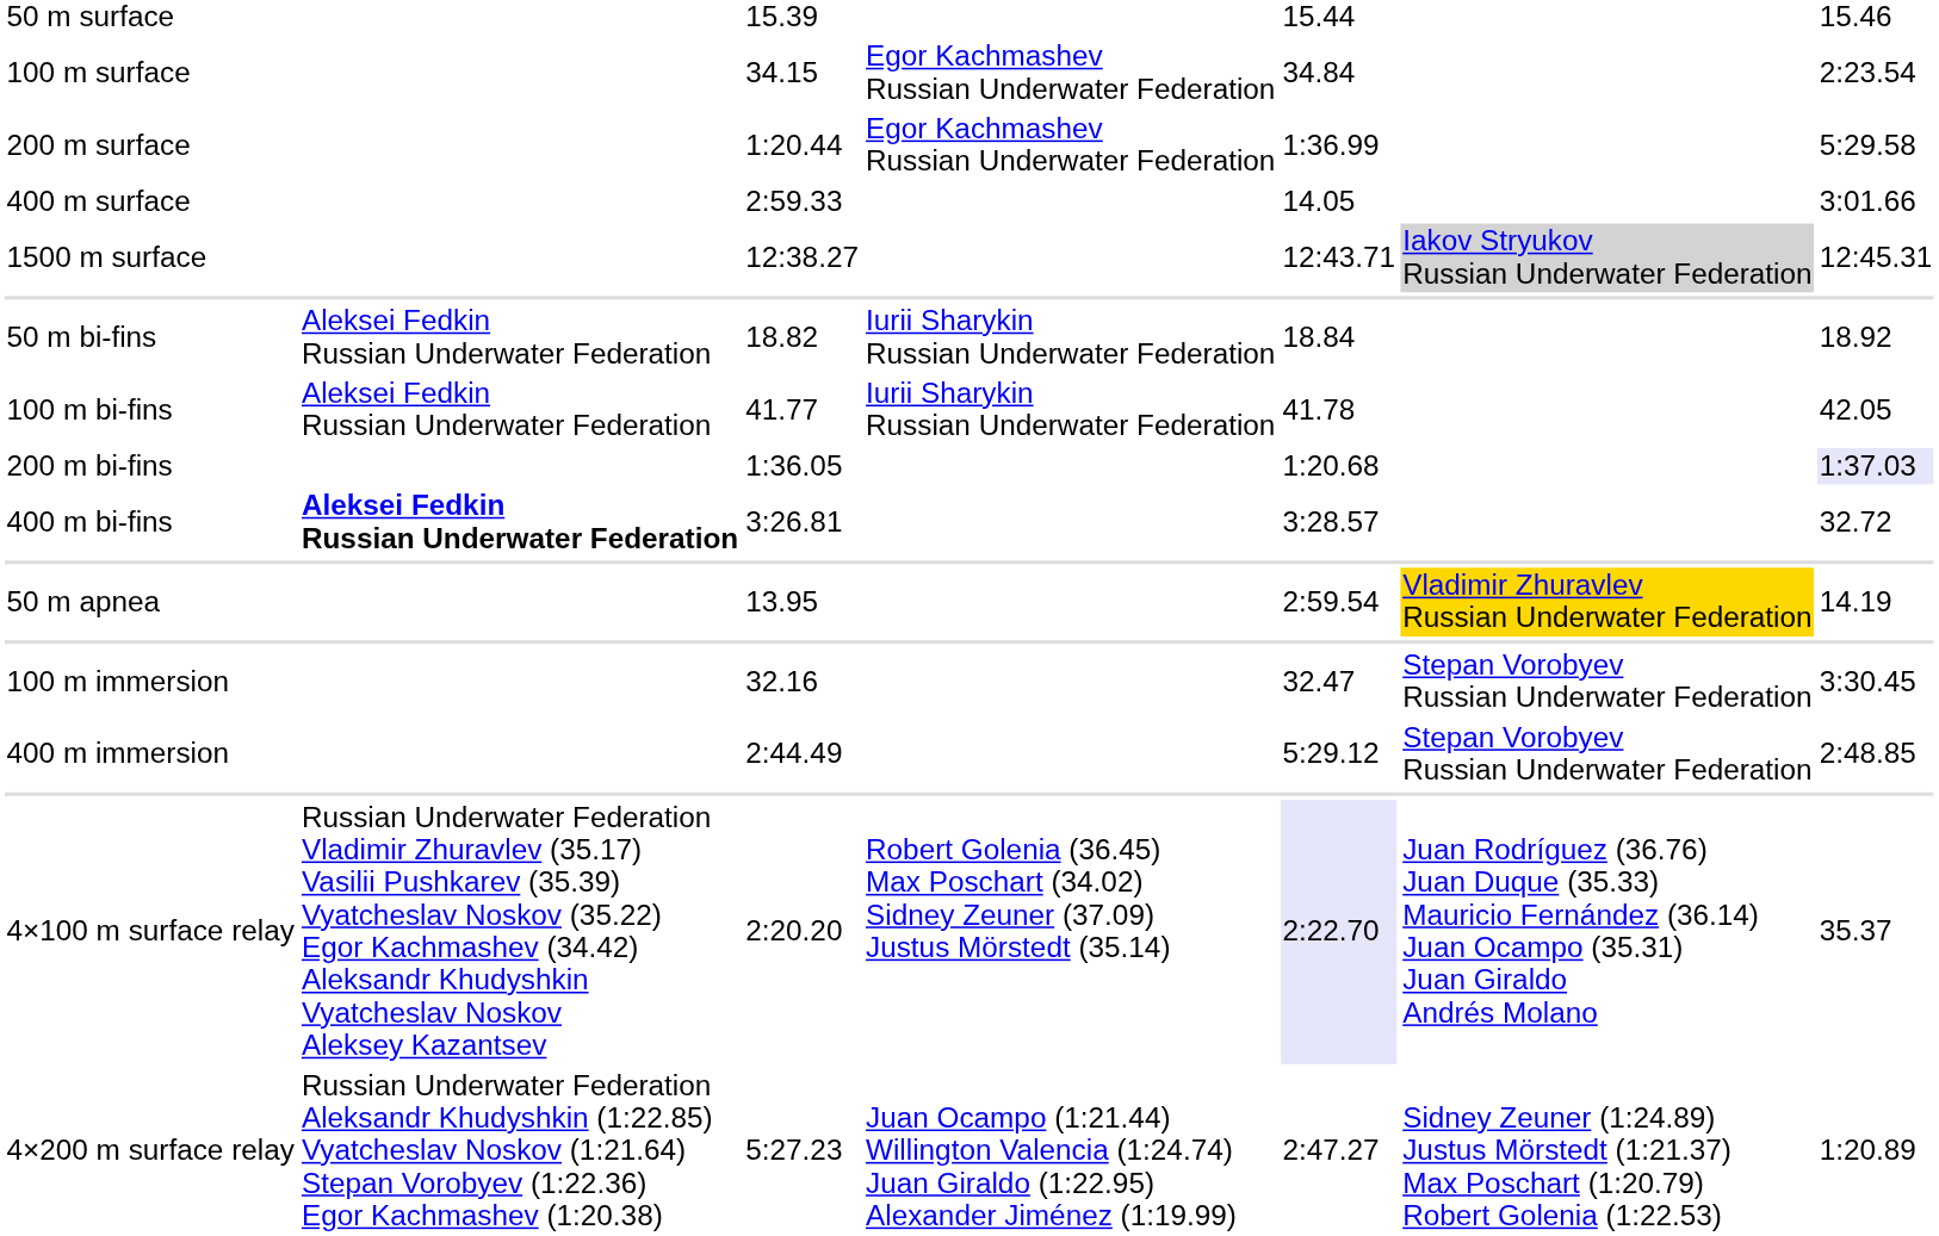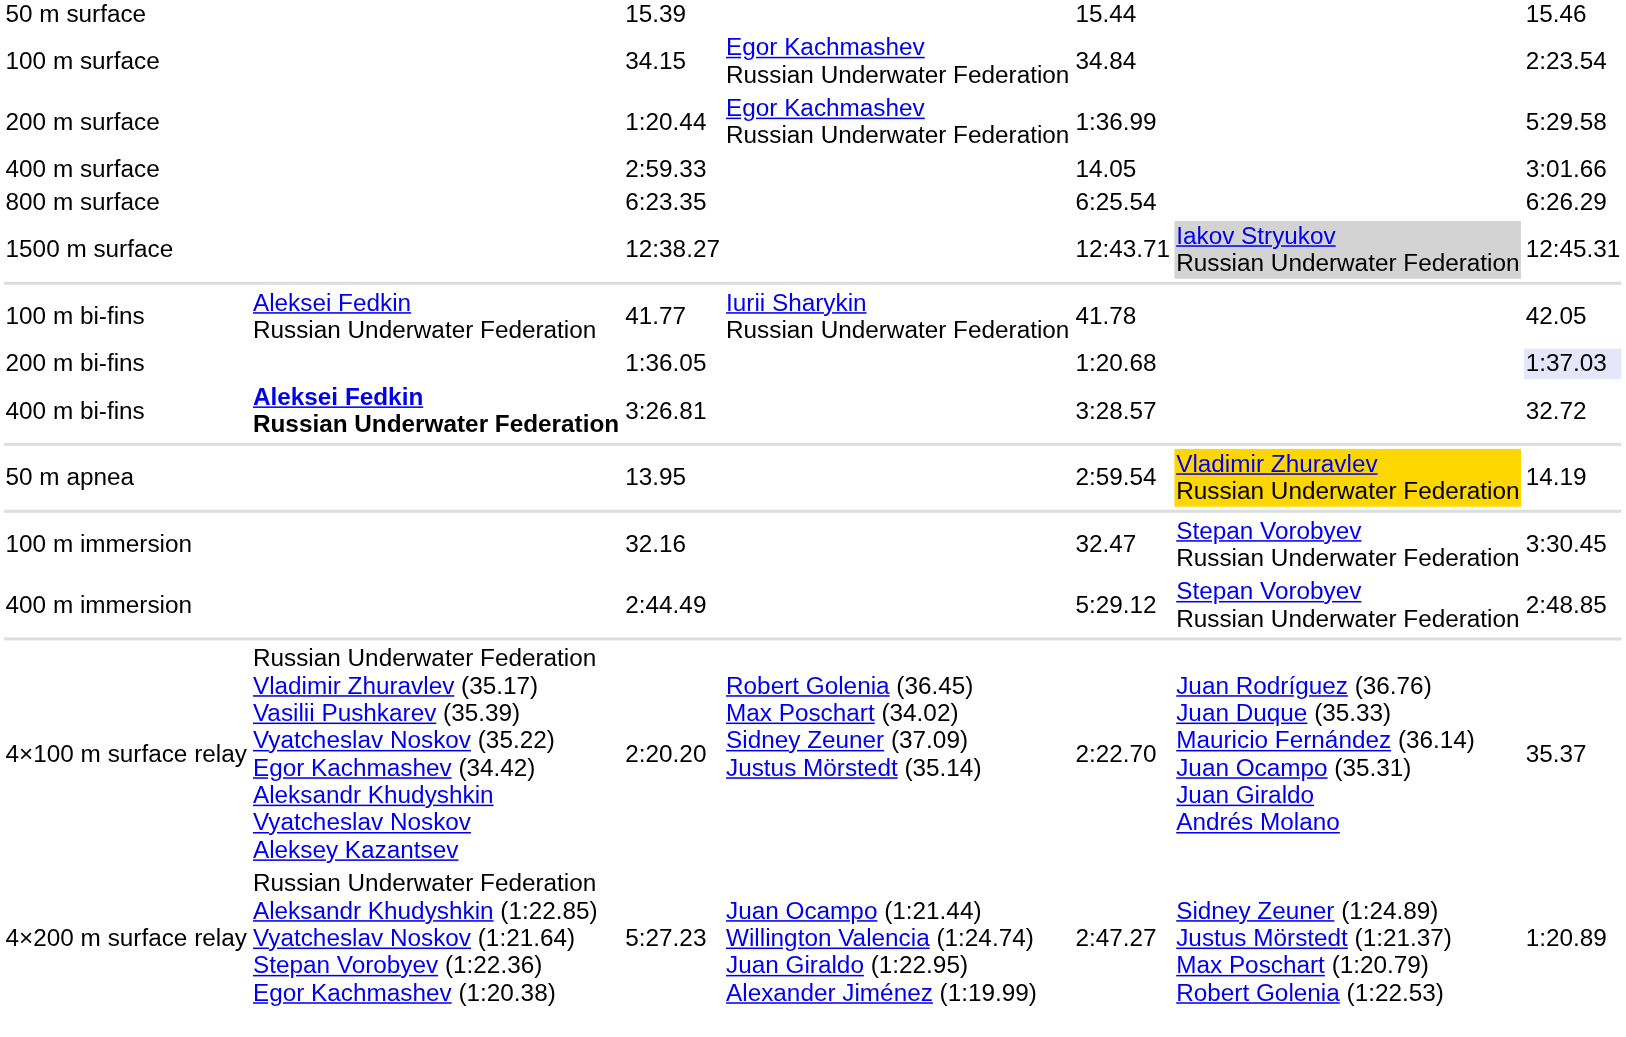 <table>
 <tr>
 <td>50 m surface</td>
 <td></td>
 <td>15.39</td>
 <td></td>
 <td>15.44</td>
 <td></td>
 <td>15.46</td>
 </tr>
 <tr>
 <td>100 m surface</td>
 <td></td>
 <td>34.15</td>
 <td><a href='#'>Egor Kachmashev</a><br>Russian Underwater Federation</td>
 <td>34.84</td>
 <td></td>
 <td>2:23.54</td>
 </tr>
 <tr>
 <td>200 m surface</td>
 <td></td>
 <td>1:20.44</td>
 <td><a href='#'>Egor Kachmashev</a><br>Russian Underwater Federation</td>
 <td>1:36.99</td>
 <td></td>
 <td>5:29.58</td>
 </tr>
 <tr>
 <td>400 m surface</td>
 <td></td>
 <td>2:59.33</td>
 <td></td>
 <td>14.05</td>
 <td></td>
 <td>3:01.66</td>
 </tr>
 <tr>
+<td>800 m surface</td>
+<td></td>
+<td>6:23.35</td>
+<td></td>
+<td>6:25.54</td>
+<td></td>
+<td>6:26.29</td>
+</tr>
+<tr>
 <td>1500 m surface</td>
 <td></td>
 <td>12:38.27</td>
 <td></td>
 <td>12:43.71</td>
 <td style="background: lightgrey;"><a href='#'>Iakov Stryukov</a><br>Russian Underwater Federation</td>
 <td>12:45.31</td>
 </tr>
 <tr bgcolor=#DDDDDD>
 <td colspan=7></td>
-</tr>
-<tr>
-<td>50 m bi-fins</td>
-<td><a href='#'>Aleksei Fedkin</a><br>Russian Underwater Federation</td>
-<td>18.82</td>
-<td><a href='#'>Iurii Sharykin</a><br>Russian Underwater Federation</td>
-<td>18.84</td>
-<td></td>
-<td>18.92</td>
 </tr>
 <tr>
 <td>100 m bi-fins</td>
 <td><a href='#'>Aleksei Fedkin</a><br>Russian Underwater Federation</td>
 <td>41.77</td>
 <td><a href='#'>Iurii Sharykin</a><br>Russian Underwater Federation</td>
 <td>41.78</td>
 <td></td>
 <td>42.05</td>
 </tr>
 <tr>
 <td>200 m bi-fins</td>
 <td></td>
 <td>1:36.05</td>
 <td></td>
 <td>1:20.68</td>
 <td></td>
 <td style="background: lavender;">1:37.03</td>
 </tr>
 <tr>
 <td>400 m bi-fins</td>
 <td><strong><a href='#'>Aleksei Fedkin</a><br>Russian Underwater Federation</strong></td>
 <td>3:26.81</td>
 <td></td>
 <td>3:28.57</td>
 <td></td>
 <td>32.72</td>
 </tr>
 <tr bgcolor=#DDDDDD>
 <td colspan=7></td>
 </tr>
 <tr>
 <td>50 m apnea</td>
 <td></td>
 <td>13.95</td>
 <td></td>
 <td>2:59.54</td>
 <td style="background: gold;"><a href='#'>Vladimir Zhuravlev</a><br>Russian Underwater Federation</td>
 <td>14.19</td>
 </tr>
 <tr bgcolor=#DDDDDD>
 <td colspan=7></td>
 </tr>
 <tr>
 <td>100 m immersion</td>
 <td></td>
 <td>32.16</td>
 <td></td>
 <td>32.47</td>
 <td><a href='#'>Stepan Vorobyev</a><br>Russian Underwater Federation</td>
 <td>3:30.45</td>
 </tr>
 <tr>
 <td>400 m immersion</td>
 <td></td>
 <td>2:44.49</td>
 <td></td>
 <td>5:29.12</td>
 <td><a href='#'>Stepan Vorobyev</a><br>Russian Underwater Federation</td>
 <td>2:48.85</td>
 </tr>
 <tr bgcolor=#DDDDDD>
 <td colspan=7></td>
 </tr>
 <tr>
 <td>4×100 m surface relay</td>
 <td valign=top>Russian Underwater Federation<br><a href='#'>Vladimir Zhuravlev</a> (35.17)<br><a href='#'>Vasilii Pushkarev</a> (35.39)<br><a href='#'>Vyatcheslav Noskov</a> (35.22)<br><a href='#'>Egor Kachmashev</a> (34.42)<br><a href='#'>Aleksandr Khudyshkin</a><br><a href='#'>Vyatcheslav Noskov</a><br><a href='#'>Aleksey Kazantsev</a></td>
 <td>2:20.20</td>
 <td valign=top><br><a href='#'>Robert Golenia</a> (36.45)<br><a href='#'>Max Poschart</a> (34.02)<br><a href='#'>Sidney Zeuner</a> (37.09)<br><a href='#'>Justus Mörstedt</a> (35.14)</td>
-<td style="background: lavender;">2:22.70</td>
+<td>2:22.70</td>
 <td valign=top><br><a href='#'>Juan Rodríguez</a> (36.76)<br><a href='#'>Juan Duque</a> (35.33)<br><a href='#'>Mauricio Fernández</a> (36.14)<br><a href='#'>Juan Ocampo</a> (35.31)<br><a href='#'>Juan Giraldo</a><br><a href='#'>Andrés Molano</a></td>
 <td>35.37</td>
 </tr>
 <tr>
 <td>4×200 m surface relay</td>
 <td>Russian Underwater Federation<br><a href='#'>Aleksandr Khudyshkin</a> (1:22.85)<br><a href='#'>Vyatcheslav Noskov</a> (1:21.64)<br><a href='#'>Stepan Vorobyev</a> (1:22.36)<br><a href='#'>Egor Kachmashev</a> (1:20.38)</td>
 <td>5:27.23</td>
 <td><br><a href='#'>Juan Ocampo</a> (1:21.44)<br><a href='#'>Willington Valencia</a> (1:24.74)<br><a href='#'>Juan Giraldo</a> (1:22.95)<br><a href='#'>Alexander Jiménez</a> (1:19.99)</td>
 <td>2:47.27</td>
 <td><br><a href='#'>Sidney Zeuner</a> (1:24.89)<br><a href='#'>Justus Mörstedt</a> (1:21.37)<br><a href='#'>Max Poschart</a> (1:20.79)<br><a href='#'>Robert Golenia</a> (1:22.53)</td>
 <td>1:20.89</td>
 </tr>
 </table>
